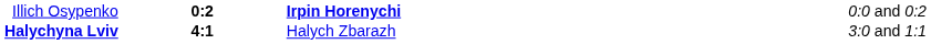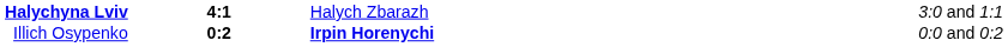 <table width=100% cellspacing=1>
 <tr>
 <th width=20%></th>
 <th width=12%></th>
 <th width=20%></th>
 <th></th>
 </tr>
 <tr style=font-size:90%>
+<td align=right><strong><a href='#'>Halychyna Lviv</a></strong></td>
+<td align=center><strong>4:1</strong></td>
+<td><a href='#'>Halych Zbarazh</a></td>
+<td align=center><em>3:0</em> and <em>1:1</em></td>
+</tr>
+<tr style=font-size:90%>
 <td align=right><a href='#'>Illich Osypenko</a></td>
 <td align=center><strong>0:2</strong></td>
 <td><strong><a href='#'>Irpin Horenychi</a></strong></td>
 <td align=center><em>0:0</em> and <em>0:2</em></td>
 </tr>
-<tr style=font-size:90%>
-<td align=right><strong><a href='#'>Halychyna Lviv</a></strong></td>
-<td align=center><strong>4:1</strong></td>
-<td><a href='#'>Halych Zbarazh</a></td>
-<td align=center><em>3:0</em> and <em>1:1</em></td>
-</tr>
 </table>
